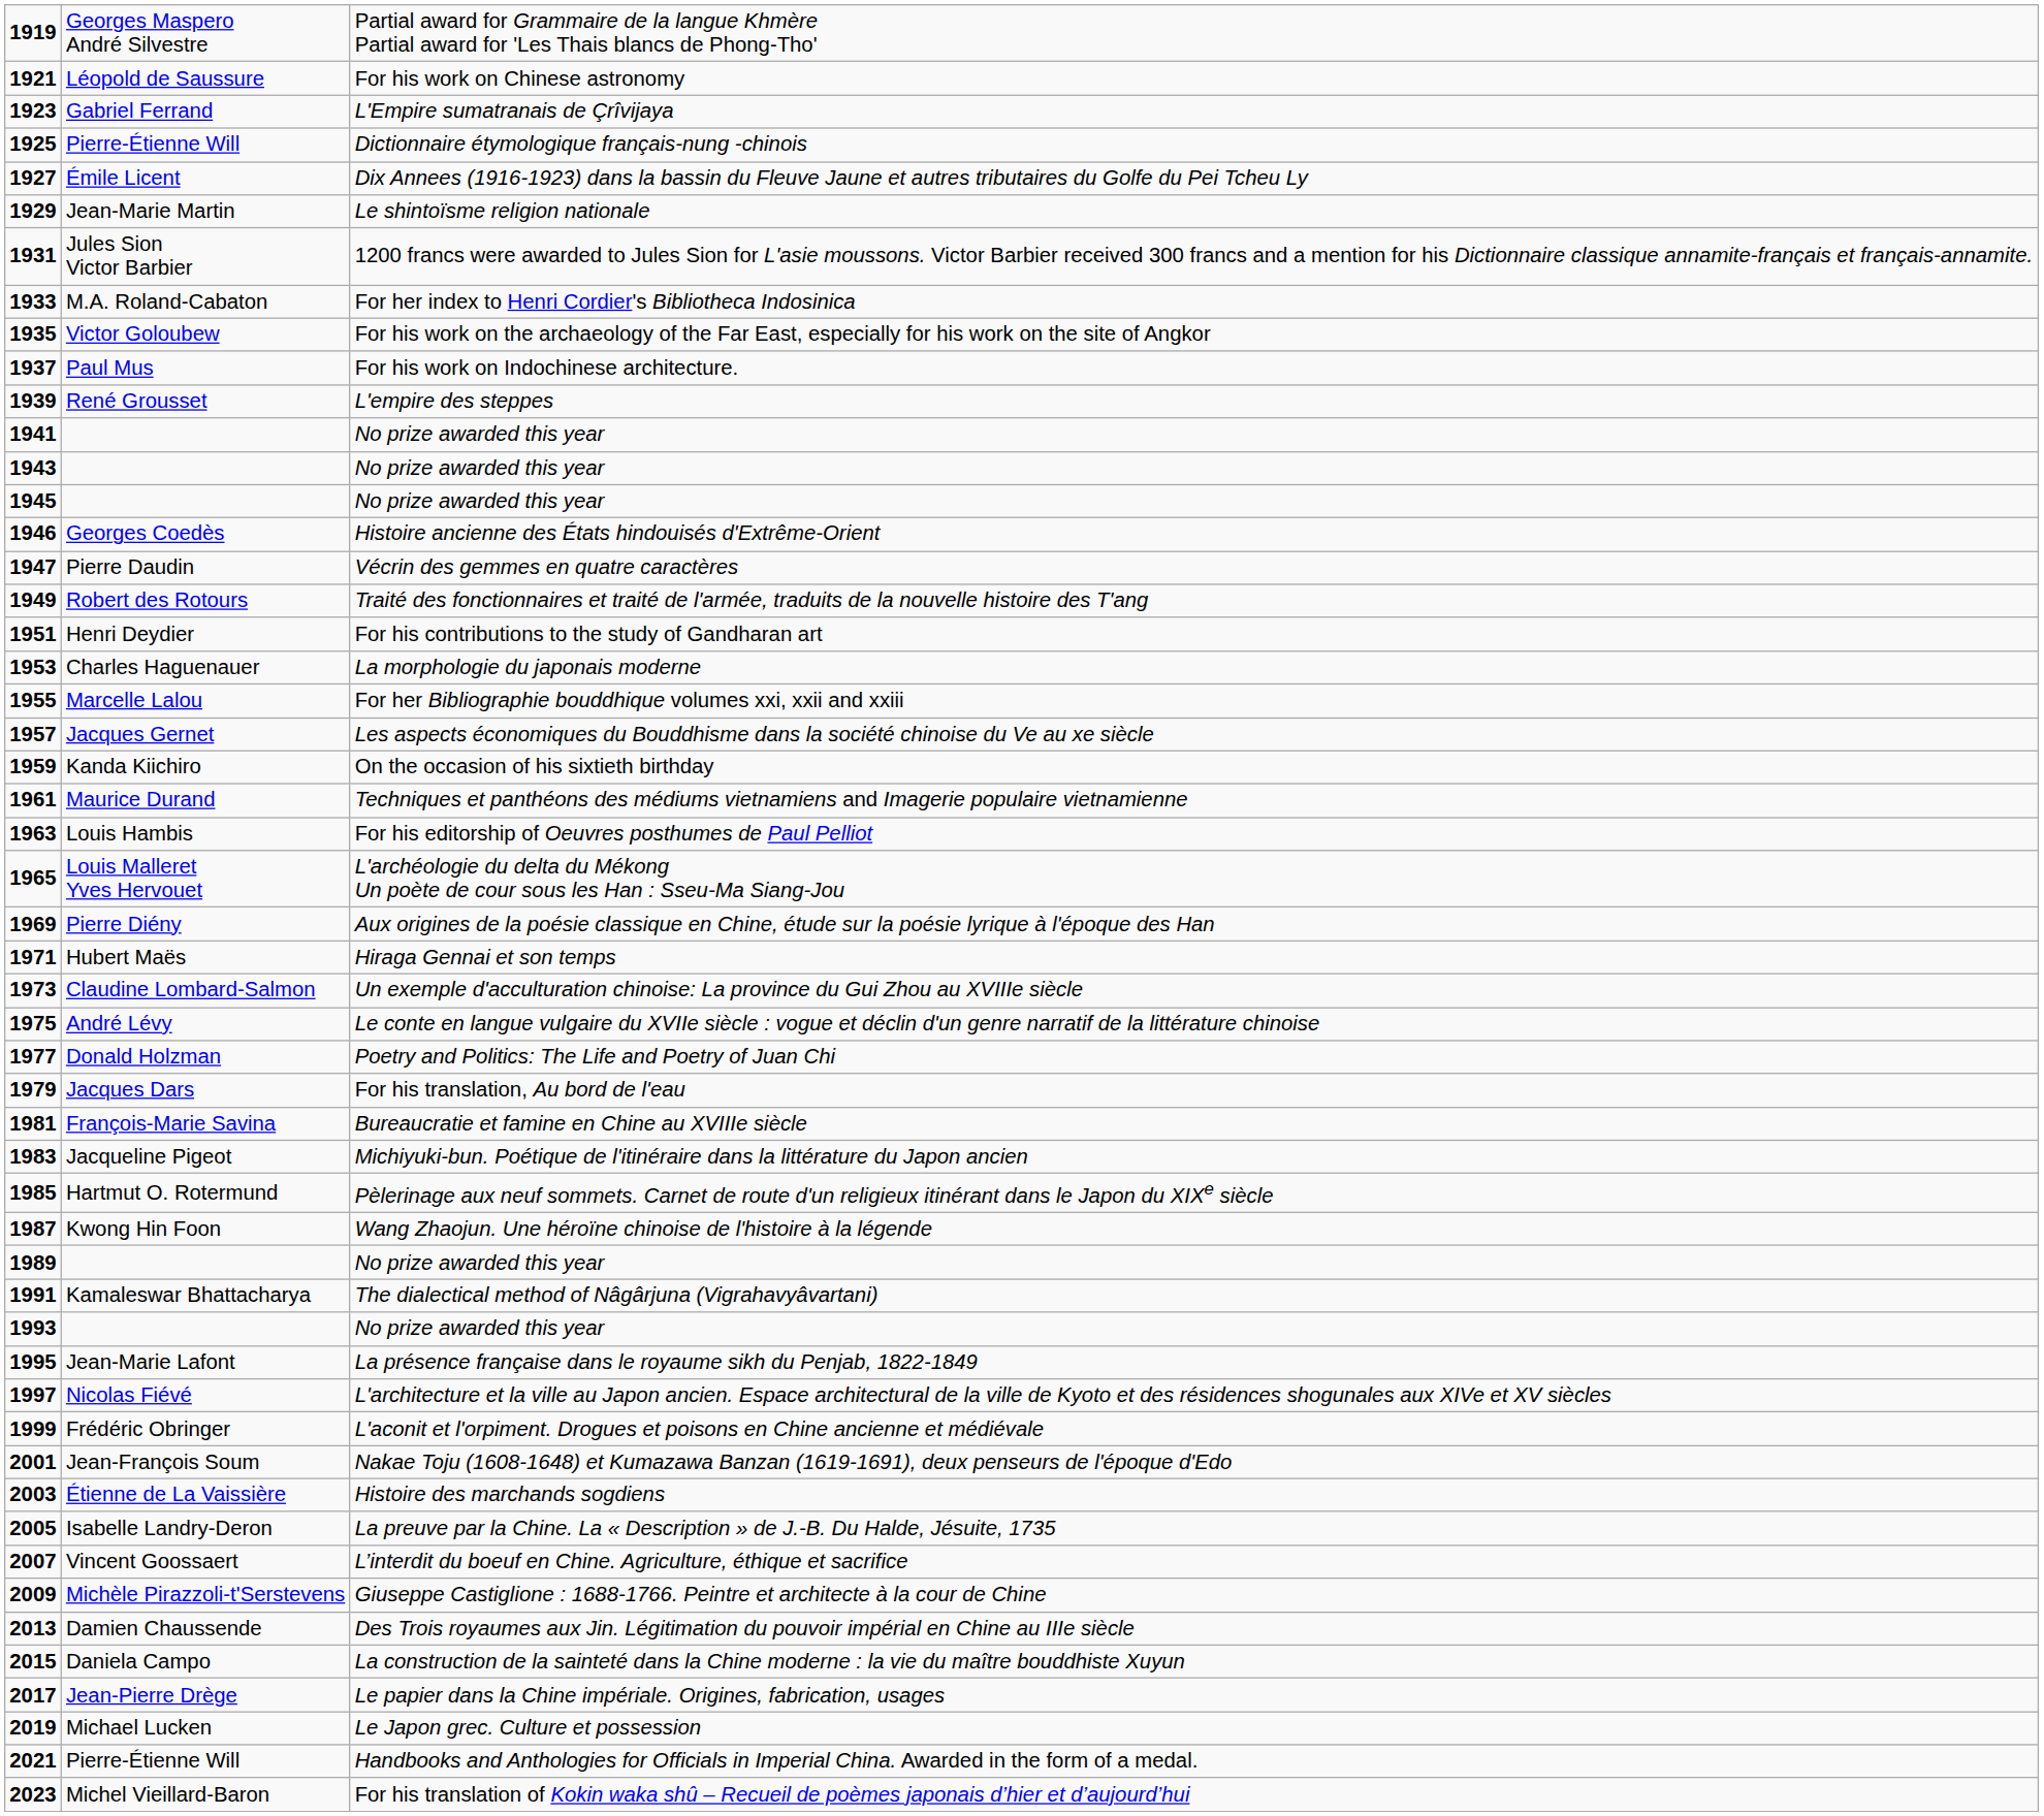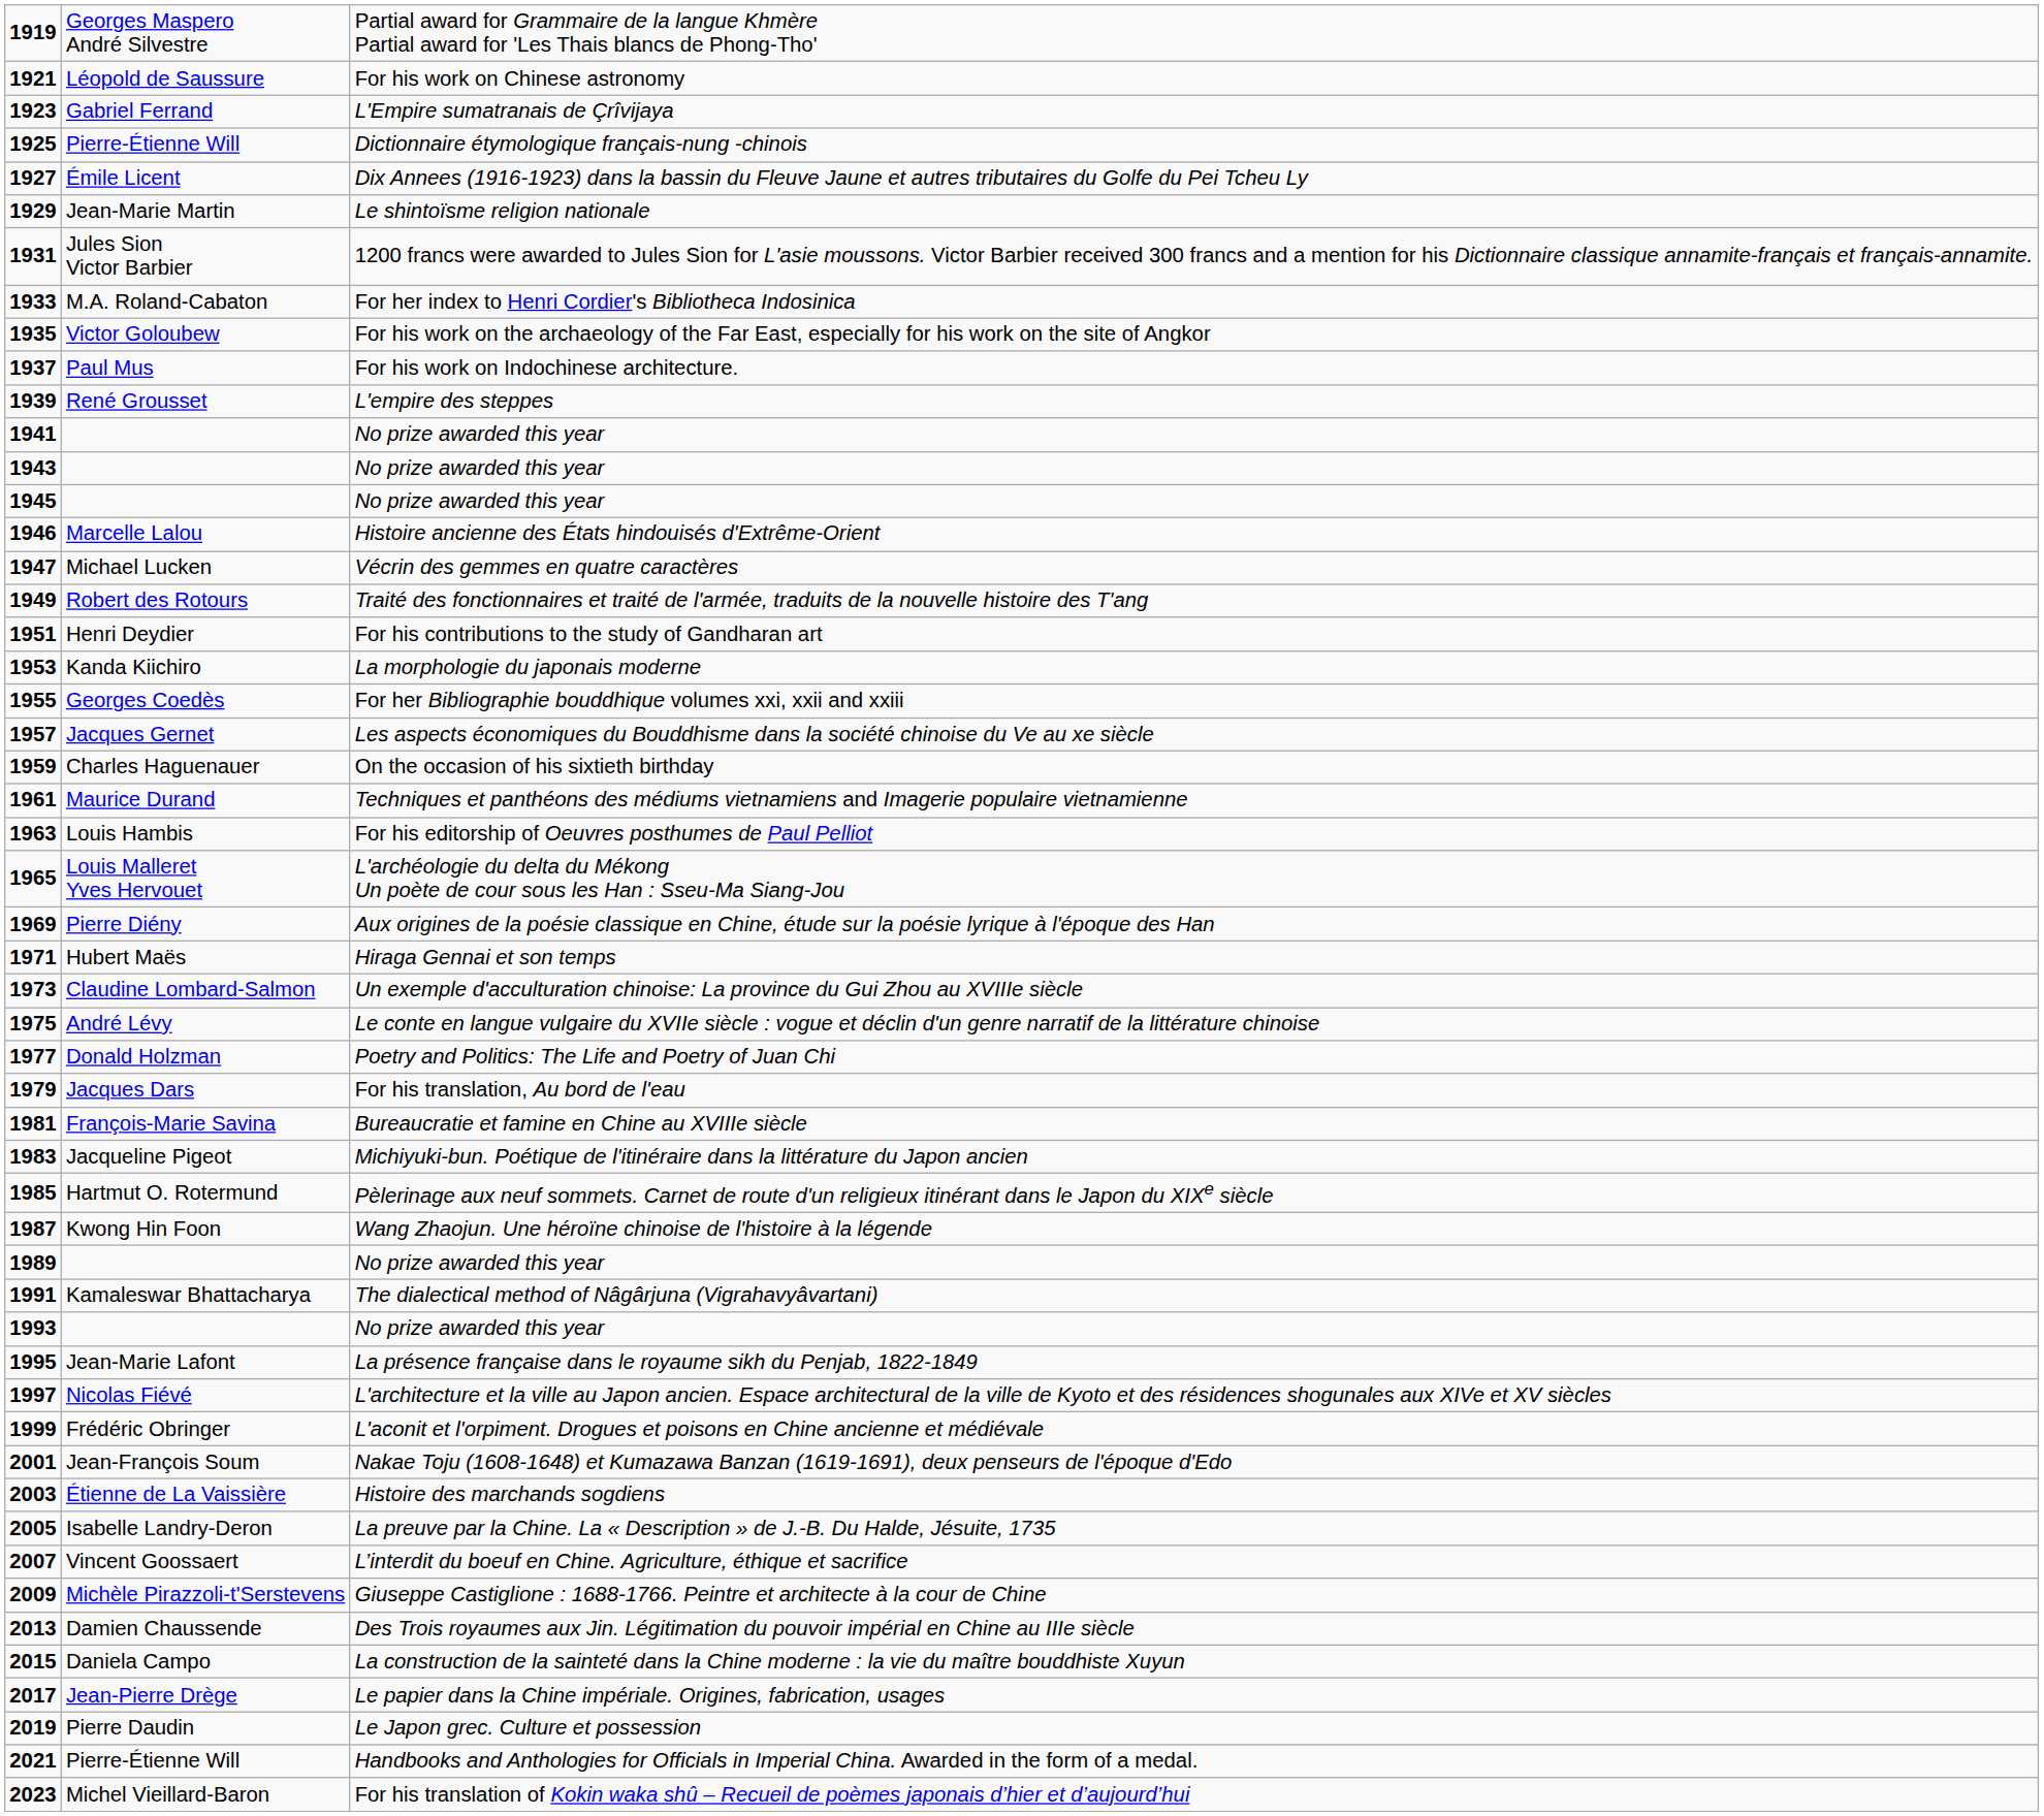 <table class="wikitable">
 <tr>
 <td><strong>1919</strong></td>
 <td><a href='#'>Georges Maspero</a> <br> André Silvestre</td>
 <td>Partial award for <em>Grammaire de la langue Khmère</em> <br>Partial award for 'Les Thais blancs de Phong-Tho'</td>
 </tr>
 <tr>
 <td><strong>1921</strong></td>
 <td><a href='#'>Léopold de Saussure</a></td>
 <td>For his work on Chinese astronomy</td>
 </tr>
 <tr>
 <td><strong>1923</strong></td>
 <td><a href='#'>Gabriel Ferrand</a></td>
 <td><em>L'Empire sumatranais de Çrîvijaya</em></td>
 </tr>
 <tr>
 <td><strong>1925</strong></td>
 <td><a href='#'>Pierre-Étienne Will</a></td>
 <td><em>Dictionnaire étymologique français-nung -chinois</em></td>
 </tr>
 <tr>
 <td><strong>1927</strong></td>
 <td><a href='#'>Émile Licent</a></td>
 <td><em>Dix Annees (1916-1923) dans la bassin du Fleuve Jaune et autres tributaires du Golfe du Pei Tcheu Ly</em></td>
 </tr>
 <tr>
 <td><strong>1929</strong></td>
 <td>Jean-Marie Martin</td>
 <td><em>Le shintoïsme religion nationale</em></td>
 </tr>
 <tr>
 <td><strong>1931</strong></td>
 <td>Jules Sion <br> Victor Barbier</td>
 <td>1200 francs were awarded to Jules Sion for <em>L'asie moussons.</em> Victor Barbier received 300 francs and a mention for his <em>Dictionnaire classique annamite-français et français-annamite.</em></td>
 </tr>
 <tr>
 <td><strong>1933</strong></td>
 <td>M.A. Roland-Cabaton</td>
 <td>For her index to <a href='#'>Henri Cordier</a>'s <em>Bibliotheca Indosinica</em></td>
 </tr>
 <tr>
 <td><strong>1935</strong></td>
 <td><a href='#'>Victor Goloubew</a></td>
 <td>For his work on the archaeology of the Far East, especially for his work on the site of Angkor</td>
 </tr>
 <tr>
 <td><strong>1937</strong></td>
 <td><a href='#'>Paul Mus</a></td>
 <td>For his work on Indochinese architecture.</td>
 </tr>
 <tr>
 <td><strong>1939</strong></td>
 <td><a href='#'>René Grousset</a></td>
 <td><em>L'empire des steppes</em></td>
 </tr>
 <tr>
 <td><strong>1941</strong></td>
 <td></td>
 <td><em>No prize awarded this year</em></td>
 </tr>
 <tr>
 <td><strong>1943</strong></td>
 <td></td>
 <td><em>No prize awarded this year</em></td>
 </tr>
 <tr>
 <td><strong>1945</strong></td>
 <td></td>
 <td><em>No prize awarded this year</em></td>
 </tr>
 <tr>
 <td><strong>1946</strong></td>
-<td><a href='#'>Georges Coedès</a></td>
+<td><a href='#'>Marcelle Lalou</a></td>
 <td><em>Histoire ancienne des États hindouisés d'Extrême-Orient</em></td>
 </tr>
 <tr>
 <td><strong>1947</strong></td>
-<td>Pierre Daudin</td>
+<td>Michael Lucken</td>
 <td><em>Vécrin des gemmes en quatre caractères</em></td>
 </tr>
 <tr>
 <td><strong>1949</strong></td>
 <td><a href='#'>Robert des Rotours</a></td>
 <td><em>Traité des fonctionnaires et traité de l'armée, traduits de la nouvelle histoire des T'ang</em></td>
 </tr>
 <tr>
 <td><strong>1951</strong></td>
 <td>Henri Deydier</td>
 <td>For his contributions to the study of Gandharan art</td>
 </tr>
 <tr>
 <td><strong>1953</strong></td>
-<td>Charles Haguenauer</td>
+<td>Kanda Kiichiro</td>
 <td><em>La morphologie du japonais moderne</em></td>
 </tr>
 <tr>
 <td><strong>1955</strong></td>
-<td><a href='#'>Marcelle Lalou</a></td>
+<td><a href='#'>Georges Coedès</a></td>
 <td>For her <em>Bibliographie bouddhique</em> volumes xxi, xxii and xxiii</td>
 </tr>
 <tr>
 <td><strong>1957</strong></td>
 <td><a href='#'>Jacques Gernet</a></td>
 <td><em>Les aspects économiques du Bouddhisme dans la société chinoise du Ve au xe siècle</em></td>
 </tr>
 <tr>
 <td><strong>1959</strong></td>
-<td>Kanda Kiichiro</td>
+<td>Charles Haguenauer</td>
 <td>On the occasion of his sixtieth birthday</td>
 </tr>
 <tr>
 <td><strong>1961</strong></td>
 <td><a href='#'>Maurice Durand</a></td>
 <td><em>Techniques et panthéons des médiums vietnamiens</em> and <em>Imagerie populaire vietnamienne</em></td>
 </tr>
 <tr>
 <td><strong>1963</strong></td>
 <td>Louis Hambis</td>
 <td>For his editorship of <em>Oeuvres posthumes de <a href='#'>Paul Pelliot</a></em></td>
 </tr>
 <tr>
 <td><strong>1965</strong></td>
 <td><a href='#'>Louis Malleret</a> <br> <a href='#'>Yves Hervouet</a></td>
 <td><em>L'archéologie du delta du Mékong</em> <br> <em>Un poète de cour sous les Han : Sseu-Ma Siang-Jou</em></td>
 </tr>
 <tr>
 <td><strong>1969</strong></td>
 <td><a href='#'>Pierre Diény</a></td>
 <td><em>Aux origines de la poésie classique en Chine, étude sur la poésie lyrique à l'époque des Han</em></td>
 </tr>
 <tr>
 <td><strong>1971</strong></td>
 <td>Hubert Maës</td>
 <td><em>Hiraga Gennai et son temps</em></td>
 </tr>
 <tr>
 <td><strong>1973</strong></td>
 <td><a href='#'>Claudine Lombard-Salmon</a></td>
 <td><em>Un exemple d'acculturation chinoise: La province du Gui Zhou au XVIIIe siècle</em></td>
 </tr>
 <tr>
 <td><strong>1975</strong></td>
 <td><a href='#'>André Lévy</a></td>
 <td><em>Le conte en langue vulgaire du XVIIe siècle : vogue et déclin d'un genre narratif de la littérature chinoise</em></td>
 </tr>
 <tr>
 <td><strong>1977</strong></td>
 <td><a href='#'>Donald Holzman</a></td>
 <td><em>Poetry and Politics: The Life and Poetry of Juan Chi</em></td>
 </tr>
 <tr>
 <td><strong>1979</strong></td>
 <td><a href='#'>Jacques Dars</a></td>
 <td>For his translation, <em>Au bord de l'eau</em></td>
 </tr>
 <tr>
 <td><strong>1981</strong></td>
 <td><a href='#'>François-Marie Savina</a></td>
 <td><em>Bureaucratie et famine en Chine au XVIIIe siècle</em></td>
 </tr>
 <tr>
 <td><strong>1983</strong></td>
 <td>Jacqueline Pigeot</td>
 <td><em>Michiyuki-bun. Poétique de l'itinéraire dans la littérature du Japon ancien</em></td>
 </tr>
 <tr>
 <td><strong>1985</strong></td>
 <td>Hartmut O. Rotermund</td>
 <td><em>Pèlerinage aux neuf sommets. Carnet de route d'un religieux itinérant dans le Japon du XIX<sup>e</sup> siècle</em></td>
 </tr>
 <tr>
 <td><strong>1987</strong></td>
 <td>Kwong Hin Foon</td>
 <td><em>Wang Zhaojun. Une héroïne chinoise de l'histoire à la légende</em></td>
 </tr>
 <tr>
 <td><strong>1989</strong></td>
 <td></td>
 <td><em>No prize awarded this year</em></td>
 </tr>
 <tr>
 <td><strong>1991</strong></td>
 <td>Kamaleswar Bhattacharya</td>
 <td><em>The dialectical method of Nâgârjuna (Vigrahavyâvartani)</em></td>
 </tr>
 <tr>
 <td><strong>1993</strong></td>
 <td></td>
 <td><em>No prize awarded this year</em></td>
 </tr>
 <tr>
 <td><strong>1995</strong></td>
 <td>Jean-Marie Lafont</td>
 <td><em>La présence française dans le royaume sikh du Penjab, 1822-1849</em></td>
 </tr>
 <tr>
 <td><strong>1997</strong></td>
 <td><a href='#'>Nicolas Fiévé</a></td>
 <td><em>L'architecture et la ville au Japon ancien. Espace architectural de la ville de Kyoto et des résidences shogunales aux XIVe et XV siècles</em></td>
 </tr>
 <tr>
 <td><strong>1999</strong></td>
 <td>Frédéric Obringer</td>
 <td><em>L'aconit et l'orpiment. Drogues et poisons en Chine ancienne et médiévale</em></td>
 </tr>
 <tr>
 <td><strong>2001</strong></td>
 <td>Jean-François Soum</td>
 <td><em>Nakae Toju (1608-1648) et Kumazawa Banzan (1619-1691), deux penseurs de l'époque d'Edo</em></td>
 </tr>
 <tr>
 <td><strong>2003</strong></td>
 <td><a href='#'>Étienne de La Vaissière</a></td>
 <td><em>Histoire des marchands sogdiens</em></td>
 </tr>
 <tr>
 <td><strong>2005</strong></td>
 <td>Isabelle Landry-Deron</td>
 <td><em>La preuve par la Chine. La « Description » de J.-B. Du Halde, Jésuite, 1735</em></td>
 </tr>
 <tr>
 <td><strong>2007</strong></td>
 <td>Vincent Goossaert</td>
 <td><em>L’interdit du boeuf en Chine. Agriculture, éthique et sacrifice</em></td>
 </tr>
 <tr>
 <td><strong>2009</strong></td>
 <td><a href='#'>Michèle Pirazzoli-t'Serstevens</a></td>
 <td><em>Giuseppe Castiglione : 1688-1766. Peintre et architecte à la cour de Chine</em></td>
 </tr>
 <tr>
 <td><strong>2013</strong></td>
 <td>Damien Chaussende</td>
 <td><em>Des Trois royaumes aux Jin. Légitimation du pouvoir impérial en Chine au IIIe siècle</em></td>
 </tr>
 <tr>
 <td><strong>2015</strong></td>
 <td>Daniela Campo</td>
 <td><em>La construction de la sainteté dans la Chine moderne : la vie du maître bouddhiste Xuyun</em></td>
 </tr>
 <tr>
 <td><strong>2017</strong></td>
 <td><a href='#'>Jean-Pierre Drège</a></td>
 <td><em>Le papier dans la Chine impériale. Origines, fabrication, usages</em></td>
 </tr>
 <tr>
 <td><strong>2019</strong></td>
-<td>Michael Lucken</td>
+<td>Pierre Daudin</td>
 <td><em>Le Japon grec. Culture et possession</em> </td>
 </tr>
 <tr>
 <td><strong>2021</strong></td>
 <td>Pierre-Étienne Will</td>
 <td><em>Handbooks and Anthologies for Officials in Imperial China.</em>  Awarded in the form of a medal.</td>
 </tr>
 <tr>
 <td><strong>2023</strong></td>
 <td>Michel Vieillard-Baron</td>
 <td>For his translation of <a href='#'><em>Kokin waka shû – Recueil de poèmes japonais d’hier et d’aujourd’hui</em></a></td>
 </tr>
 </table>
